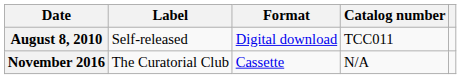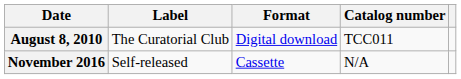 <table class="wikitable plainrowheaders">
 <tr>
 <th scope="col">Date</th>
 <th scope="col">Label</th>
 <th scope="col">Format</th>
 <th scope="col">Catalog number</th>
 <th scope="col"class="unsortable"></th>
 </tr>
 <tr>
 <th scope="row">August 8, 2010</th>
-<td>Self-released</td>
+<td>The Curatorial Club</td>
 <td><a href='#'>Digital download</a></td>
 <td>TCC011</td>
 <td></td>
 </tr>
 <tr>
 <th scope="row">November 2016</th>
-<td>The Curatorial Club</td>
+<td>Self-released</td>
 <td><a href='#'>Cassette</a></td>
 <td>N/A</td>
 <td></td>
 </tr>
 </table>
